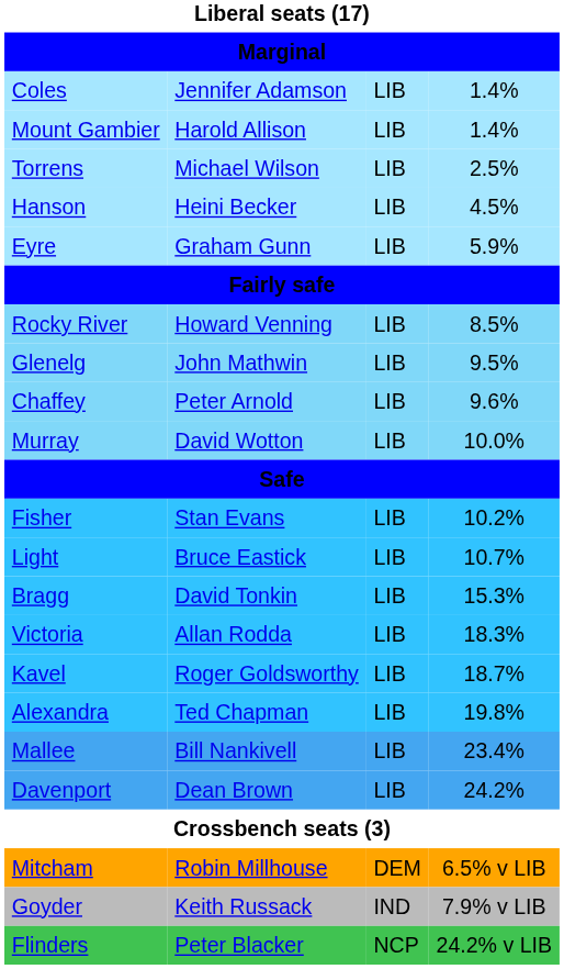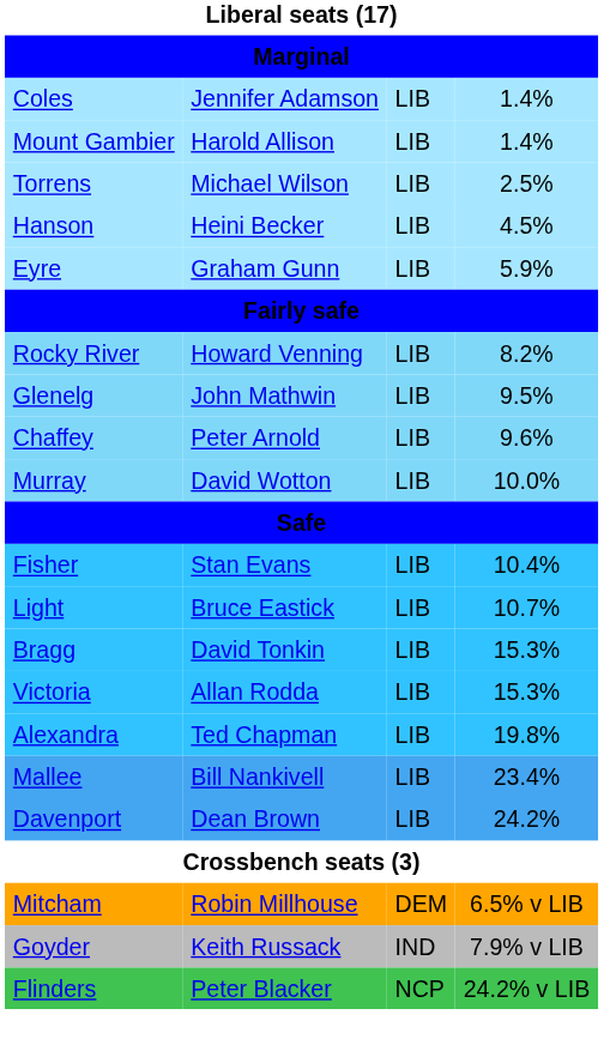 <table class="toccolours" cellpadding="5" cellspacing="0" style="float:left; margin-right:.5em; margin-top:.4em; font-size:90%;">
 <tr>
 <th COLSPAN=4 align="center"><strong>Liberal seats (17)</strong></th>
 </tr>
 <tr>
 <td COLSPAN=4 align="center" bgcolor="Blue"><span><strong>Marginal</strong></span></td>
 </tr>
 <tr>
 <td align="left" bgcolor="A6E7FF"><a href='#'>Coles</a></td>
 <td align="left" bgcolor="A6E7FF"><a href='#'>Jennifer Adamson</a></td>
 <td align="left" bgcolor="A6E7FF">LIB</td>
 <td align="center" bgcolor="A6E7FF">1.4%</td>
 </tr>
 <tr>
 <td align="left" bgcolor="A6E7FF"><a href='#'>Mount Gambier</a></td>
 <td align="left" bgcolor="A6E7FF"><a href='#'>Harold Allison</a></td>
 <td align="left" bgcolor="A6E7FF">LIB</td>
 <td align="center" bgcolor="A6E7FF">1.4%</td>
 </tr>
 <tr>
 <td align="left" bgcolor="A6E7FF"><a href='#'>Torrens</a></td>
 <td align="left" bgcolor="A6E7FF"><a href='#'>Michael Wilson</a></td>
 <td align="left" bgcolor="A6E7FF">LIB</td>
 <td align="center" bgcolor="A6E7FF">2.5%</td>
 </tr>
 <tr>
 <td align="left" bgcolor="A6E7FF"><a href='#'>Hanson</a></td>
 <td align="left" bgcolor="A6E7FF"><a href='#'>Heini Becker</a></td>
 <td align="left" bgcolor="A6E7FF">LIB</td>
 <td align="center" bgcolor="A6E7FF">4.5%</td>
 </tr>
 <tr>
 <td align="left" bgcolor="A6E7FF"><a href='#'>Eyre</a></td>
 <td align="left" bgcolor="A6E7FF"><a href='#'>Graham Gunn</a></td>
 <td align="left" bgcolor="A6E7FF">LIB</td>
 <td align="center" bgcolor="A6E7FF">5.9%</td>
 </tr>
 <tr>
 <td COLSPAN=4 align="center" bgcolor="blue"><span><strong>Fairly safe</strong></span></td>
 </tr>
 <tr>
 <td align="left" bgcolor="80D8F9"><a href='#'>Rocky River</a></td>
 <td align="left" bgcolor="80D8F9"><a href='#'>Howard Venning</a></td>
 <td align="left" bgcolor="80D8F9">LIB</td>
-<td align="center" bgcolor="80D8F9">8.5%</td>
+<td align="center" bgcolor="80D8F9">8.2%</td>
 </tr>
 <tr>
 <td align="left" bgcolor="80D8F9"><a href='#'>Glenelg</a></td>
 <td align="left" bgcolor="80D8F9"><a href='#'>John Mathwin</a></td>
 <td align="left" bgcolor="80D8F9">LIB</td>
 <td align="center" bgcolor="80D8F9">9.5%</td>
 </tr>
 <tr>
 <td align="left" bgcolor="80D8F9"><a href='#'>Chaffey</a></td>
 <td align="left" bgcolor="80D8F9"><a href='#'>Peter Arnold</a></td>
 <td align="left" bgcolor="80D8F9">LIB</td>
 <td align="center" bgcolor="80D8F9">9.6%</td>
 </tr>
 <tr>
 <td align="left" bgcolor="80D8F9"><a href='#'>Murray</a></td>
 <td align="left" bgcolor="80D8F9"><a href='#'>David Wotton</a></td>
 <td align="left" bgcolor="80D8F9">LIB</td>
 <td align="center" bgcolor="80D8F9">10.0%</td>
 </tr>
 <tr>
 <td COLSPAN=4 align="center" bgcolor="blue"><span><strong>Safe</strong></span></td>
 </tr>
 <tr>
 <td align="left" bgcolor="31C3FF"><a href='#'>Fisher</a></td>
 <td align="left" bgcolor="31C3FF"><a href='#'>Stan Evans</a></td>
 <td align="left" bgcolor="31C3FF">LIB</td>
-<td align="center" bgcolor="31C3FF">10.2%</td>
+<td align="center" bgcolor="31C3FF">10.4%</td>
 </tr>
 <tr>
 <td align="left" bgcolor="31C3FF"><a href='#'>Light</a></td>
 <td align="left" bgcolor="31C3FF"><a href='#'>Bruce Eastick</a></td>
 <td align="left" bgcolor="31C3FF">LIB</td>
 <td align="center" bgcolor="31C3FF">10.7%</td>
 </tr>
 <tr>
 <td align="left" bgcolor="31C3FF"><a href='#'>Bragg</a></td>
 <td align="left" bgcolor="31C3FF"><a href='#'>David Tonkin</a></td>
 <td align="left" bgcolor="31C3FF">LIB</td>
 <td align="center" bgcolor="31C3FF">15.3%</td>
 </tr>
 <tr>
 <td align="left" bgcolor="31C3FF"><a href='#'>Victoria</a></td>
 <td align="left" bgcolor="31C3FF"><a href='#'>Allan Rodda</a></td>
 <td align="left" bgcolor="31C3FF">LIB</td>
-<td align="center" bgcolor="31C3FF">18.3%</td>
-</tr>
-<tr>
-<td align="left" bgcolor="31C3FF"><a href='#'>Kavel</a></td>
-<td align="left" bgcolor="31C3FF"><a href='#'>Roger Goldsworthy</a></td>
-<td align="left" bgcolor="31C3FF">LIB</td>
-<td align="center" bgcolor="31C3FF">18.7%</td>
+<td align="center" bgcolor="31C3FF">15.3%</td>
 </tr>
 <tr>
 <td align="left" bgcolor="31C3FF"><a href='#'>Alexandra</a></td>
 <td align="left" bgcolor="31C3FF"><a href='#'>Ted Chapman</a></td>
 <td align="left" bgcolor="31C3FF">LIB</td>
 <td align="center" bgcolor="31C3FF">19.8%</td>
 </tr>
 <tr>
 <td align="left" bgcolor="44A6F1"><a href='#'>Mallee</a></td>
 <td align="left" bgcolor="44A6F1"><a href='#'>Bill Nankivell</a></td>
 <td align="left" bgcolor="44A6F1">LIB</td>
 <td align="center" bgcolor="44A6F1">23.4%</td>
 </tr>
 <tr>
 <td align="left" bgcolor="44A6F1"><a href='#'>Davenport</a></td>
 <td align="left" bgcolor="44A6F1"><a href='#'>Dean Brown</a></td>
 <td align="left" bgcolor="44A6F1">LIB</td>
 <td align="center" bgcolor="44A6F1">24.2%</td>
 </tr>
 <tr>
 <td COLSPAN=4 align="center"><strong>Crossbench seats (3)</strong></td>
 </tr>
 <tr>
 <td align="left" bgcolor="FFA500"><a href='#'>Mitcham</a></td>
 <td align="left" bgcolor="FFA500"><a href='#'>Robin Millhouse</a></td>
 <td align="left" bgcolor="FFA500">DEM</td>
 <td align="center" bgcolor="FFA500">6.5% v LIB</td>
 </tr>
 <tr>
 <td align="left" bgcolor="BBBBBB"><a href='#'>Goyder</a></td>
 <td align="left" bgcolor="BBBBBB"><a href='#'>Keith Russack</a></td>
 <td align="left" bgcolor="BBBBBB">IND</td>
 <td align="center" bgcolor="BBBBBB">7.9% v LIB</td>
 </tr>
 <tr>
 <td align="left" bgcolor="40C351"><a href='#'>Flinders</a></td>
 <td align="left" bgcolor="40C351"><a href='#'>Peter Blacker</a></td>
 <td align="left" bgcolor="40C351">NCP</td>
 <td align="center" bgcolor="40C351">24.2% v LIB</td>
 </tr>
 <tr>
 </tr>
 </table>
